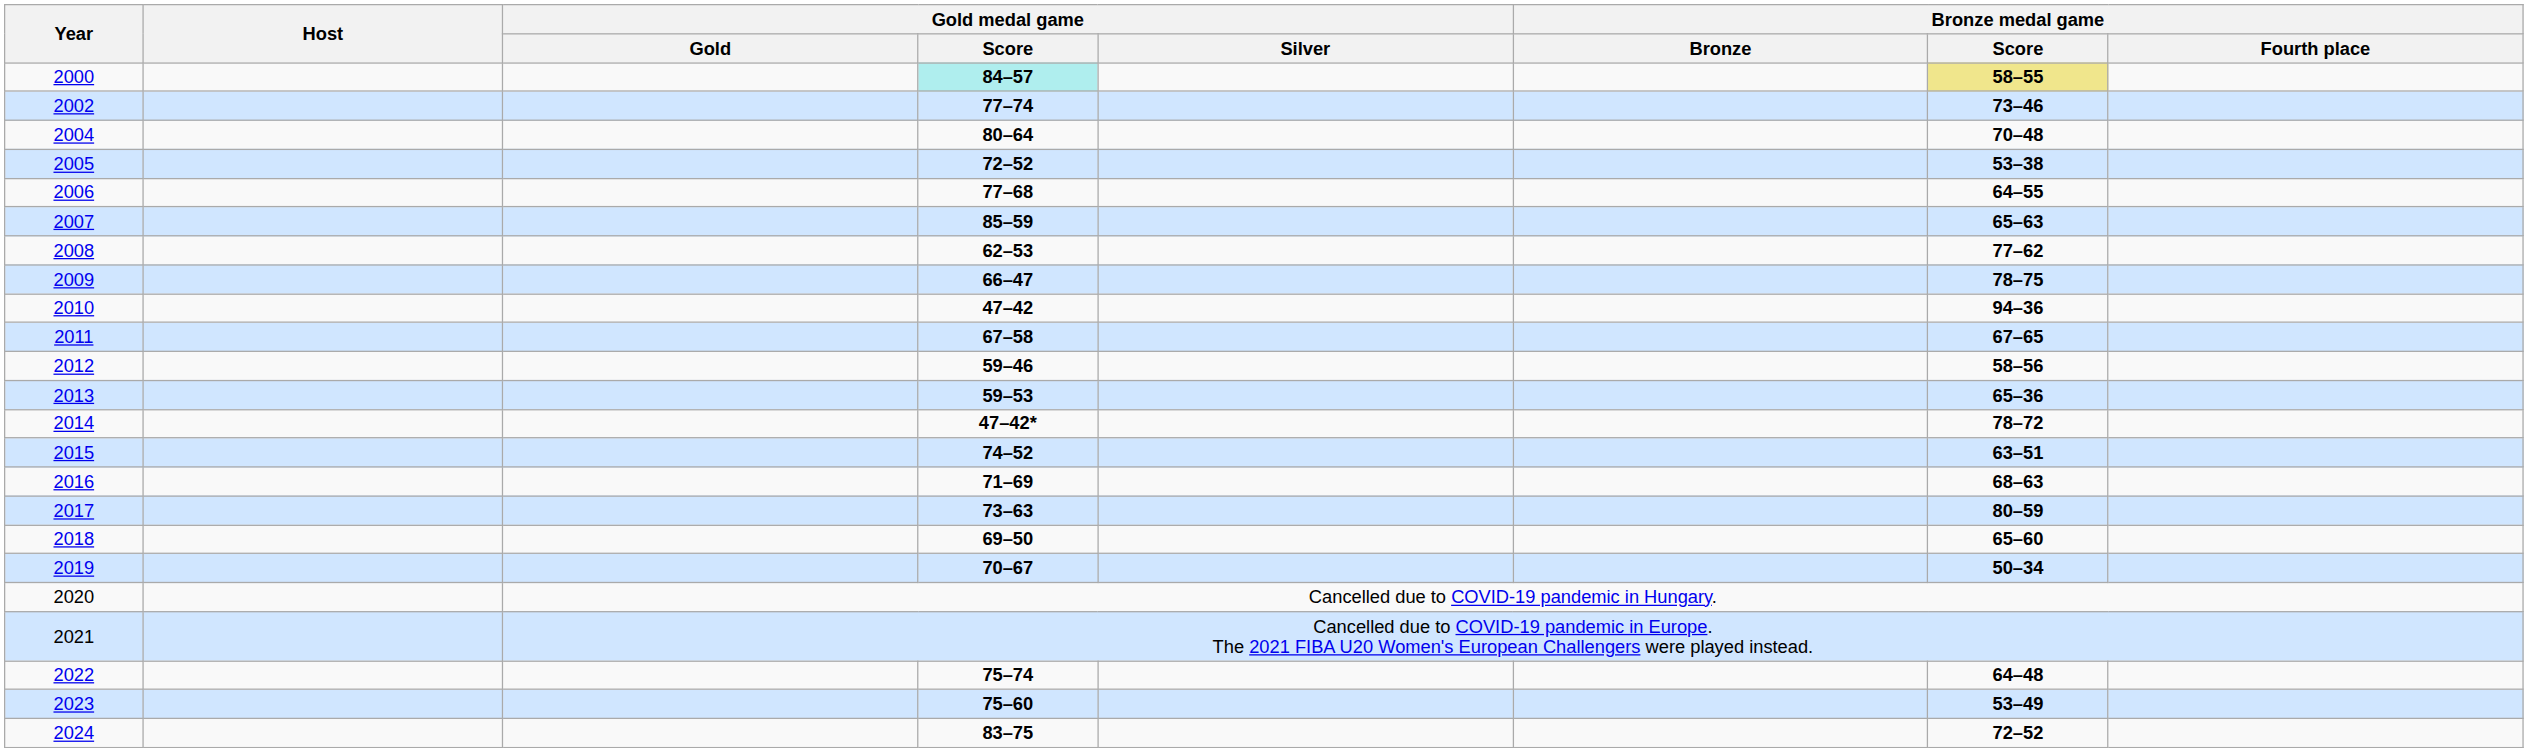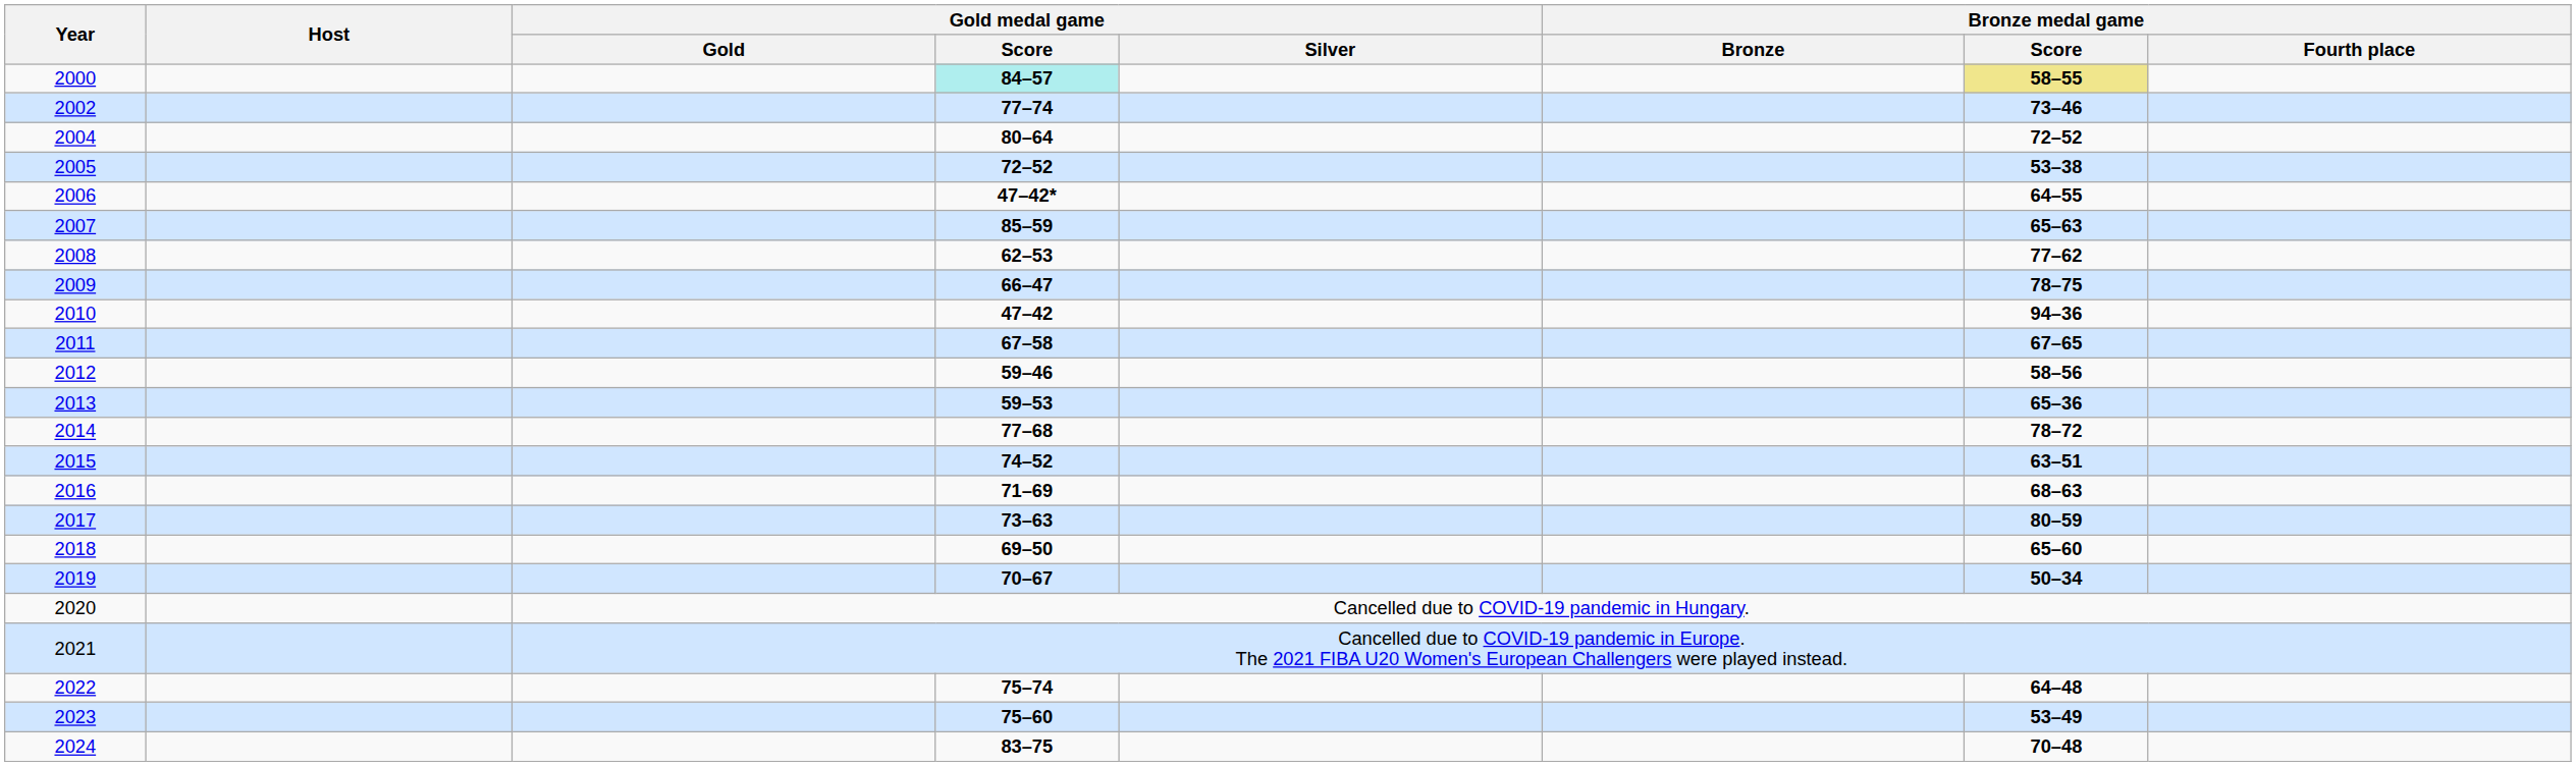 <table class=wikitable style="text-align:center; font-size:90%; width:100%">
 <tr>
 <th rowspan=2 width=5%>Year</th>
 <th rowspan=2 width=13%>Host</th>
 <th colspan=3>Gold medal game</th>
 <th colspan=3>Bronze medal game</th>
 </tr>
 <tr>
 <th width=15%>Gold</th>
 <th width=6.5%>Score</th>
 <th width=15%>Silver</th>
 <th width=15%>Bronze</th>
 <th width=6.5%>Score</th>
 <th width=15%>Fourth place</th>
 </tr>
 <tr>
 <td><a href='#'>2000</a></td>
 <td><br> </td>
 <td><strong></strong></td>
 <td style="background: paleturquoise;"><strong>84–57</strong></td>
 <td></td>
 <td></td>
 <td style="background: khaki;"><strong>58–55</strong></td>
 <td></td>
 </tr>
 <tr style="background:#D0E6FF;">
 <td><a href='#'>2002</a></td>
 <td><br> </td>
 <td><strong></strong></td>
 <td><strong>77–74</strong></td>
 <td></td>
 <td></td>
 <td><strong>73–46</strong></td>
 <td></td>
 </tr>
 <tr>
 <td><a href='#'>2004</a></td>
 <td> <br></td>
 <td><strong></strong></td>
 <td><strong>80–64</strong></td>
 <td></td>
 <td></td>
-<td><strong>70–48</strong></td>
+<td><strong>72–52</strong></td>
 <td></td>
 </tr>
 <tr style="background:#D0E6FF;">
 <td><a href='#'>2005</a></td>
 <td> </td>
 <td><strong></strong></td>
 <td><strong>72–52</strong></td>
 <td></td>
 <td></td>
 <td><strong>53–38</strong></td>
 <td></td>
 </tr>
 <tr>
 <td><a href='#'>2006</a></td>
 <td><br> </td>
 <td><strong></strong></td>
-<td><strong>77–68</strong></td>
+<td><strong>47–42*</strong></td>
 <td></td>
 <td></td>
 <td><strong>64–55</strong></td>
 <td></td>
 </tr>
 <tr style="background:#D0E6FF;">
 <td><a href='#'>2007</a></td>
 <td><br> </td>
 <td><strong></strong></td>
 <td><strong>85–59</strong></td>
 <td></td>
 <td></td>
 <td><strong>65–63</strong></td>
 <td></td>
 </tr>
 <tr>
 <td><a href='#'>2008</a></td>
 <td><br> </td>
 <td><strong></strong></td>
 <td><strong>62–53</strong></td>
 <td></td>
 <td></td>
 <td><strong>77–62</strong></td>
 <td></td>
 </tr>
 <tr style="background:#D0E6FF;">
 <td><a href='#'>2009</a></td>
 <td><br> </td>
 <td><strong></strong></td>
 <td><strong>66–47</strong></td>
 <td></td>
 <td></td>
 <td><strong>78–75</strong></td>
 <td></td>
 </tr>
 <tr>
 <td><a href='#'>2010</a></td>
 <td><br> </td>
 <td><strong></strong></td>
 <td><strong>47–42</strong></td>
 <td></td>
 <td></td>
 <td><strong>94–36</strong></td>
 <td></td>
 </tr>
 <tr style="background:#D0E6FF;">
 <td><a href='#'>2011</a></td>
 <td><br> </td>
 <td><strong></strong></td>
 <td><strong>67–58</strong></td>
 <td></td>
 <td></td>
 <td><strong>67–65</strong></td>
 <td></td>
 </tr>
 <tr>
 <td><a href='#'>2012</a></td>
 <td><br> </td>
 <td><strong></strong></td>
 <td><strong>59–46</strong></td>
 <td></td>
 <td></td>
 <td><strong>58–56</strong></td>
 <td></td>
 </tr>
 <tr style="background:#D0E6FF;">
 <td><a href='#'>2013</a></td>
 <td><br> </td>
 <td><strong></strong></td>
 <td><strong>59–53</strong></td>
 <td></td>
 <td></td>
 <td><strong>65–36</strong></td>
 <td></td>
 </tr>
 <tr>
 <td><a href='#'>2014</a></td>
 <td><br> </td>
 <td><strong></strong></td>
-<td><strong>47–42*</strong></td>
+<td><strong>77–68</strong></td>
 <td></td>
 <td></td>
 <td><strong>78–72</strong></td>
 <td></td>
 </tr>
 <tr style="background:#D0E6FF;">
 <td><a href='#'>2015</a></td>
 <td><br> </td>
 <td><strong></strong></td>
 <td><strong>74–52</strong></td>
 <td></td>
 <td></td>
 <td><strong>63–51</strong></td>
 <td></td>
 </tr>
 <tr>
 <td><a href='#'>2016</a></td>
 <td><br> </td>
 <td><strong></strong></td>
 <td><strong>71–69</strong></td>
 <td></td>
 <td></td>
 <td><strong>68–63</strong></td>
 <td></td>
 </tr>
 <tr style="background:#D0E6FF;">
 <td><a href='#'>2017</a></td>
 <td><br></td>
 <td><strong></strong></td>
 <td><strong>73–63</strong></td>
 <td></td>
 <td></td>
 <td><strong>80–59</strong></td>
 <td></td>
 </tr>
 <tr>
 <td><a href='#'>2018</a></td>
 <td><br></td>
 <td><strong></strong></td>
 <td><strong>69–50</strong></td>
 <td></td>
 <td></td>
 <td><strong>65–60</strong></td>
 <td></td>
 </tr>
 <tr style="background:#D0E6FF;">
 <td><a href='#'>2019</a></td>
 <td><br></td>
 <td><strong></strong></td>
 <td><strong>70–67</strong></td>
 <td></td>
 <td></td>
 <td><strong>50–34</strong></td>
 <td></td>
 </tr>
 <tr>
 <td>2020</td>
 <td><br></td>
 <td colspan=6>Cancelled due to <a href='#'>COVID-19 pandemic in Hungary</a>.</td>
 </tr>
 <tr style="background:#D0E6FF;">
 <td>2021</td>
 <td><br></td>
 <td colspan=6>Cancelled due to <a href='#'>COVID-19 pandemic in Europe</a>.<br>The <a href='#'>2021 FIBA U20 Women's European Challengers</a> were played instead.</td>
 </tr>
 <tr>
 <td><a href='#'>2022</a></td>
 <td><br></td>
 <td><strong></strong></td>
 <td><strong>75–74</strong></td>
 <td></td>
 <td></td>
 <td><strong>64–48</strong></td>
 <td></td>
 </tr>
 <tr style="background:#D0E6FF;">
 <td><a href='#'>2023</a></td>
 <td><br></td>
 <td><strong></strong></td>
 <td><strong>75–60</strong></td>
 <td></td>
 <td></td>
 <td><strong>53–49</strong></td>
 <td></td>
 </tr>
 <tr>
 <td><a href='#'>2024</a></td>
 <td><br></td>
 <td><strong></strong></td>
 <td><strong>83–75</strong></td>
 <td></td>
 <td></td>
-<td><strong>72–52</strong></td>
+<td><strong>70–48</strong></td>
 <td></td>
 </tr>
 </table>
